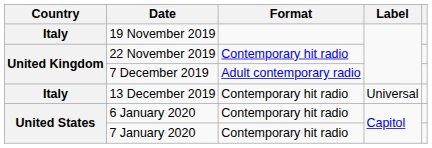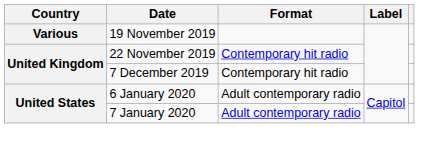 <table class="wikitable plainrowheaders">
 <tr>
 <th>Country</th>
 <th>Date</th>
 <th>Format</th>
 <th>Label</th>
 <th></th>
 </tr>
 <tr>
-<th scope="row">Italy</th>
+<th scope="row">Various</th>
 <td>19 November 2019</td>
 <td></td>
 <td rowspan="3"></td>
 <td></td>
 </tr>
 <tr>
 <th scope="row" rowspan="2">United Kingdom</th>
 <td>22 November 2019</td>
 <td><a href='#'>Contemporary hit radio</a></td>
 <td></td>
 </tr>
 <tr>
 <td>7 December 2019</td>
-<td><a href='#'>Adult contemporary radio</a></td>
-<td></td>
-</tr>
-<tr>
-<th scope="row">Italy</th>
-<td>13 December 2019</td>
 <td>Contemporary hit radio</td>
-<td>Universal</td>
 <td></td>
 </tr>
 <tr>
 <th scope="row" rowspan="2">United States</th>
 <td>6 January 2020</td>
-<td>Contemporary hit radio</td>
+<td>Adult contemporary radio</td>
 <td rowspan="2"><a href='#'>Capitol</a></td>
 <td></td>
 </tr>
 <tr>
 <td>7 January 2020</td>
-<td>Contemporary hit radio</td>
+<td><a href='#'>Adult contemporary radio</a></td>
 <td></td>
 </tr>
 </table>
